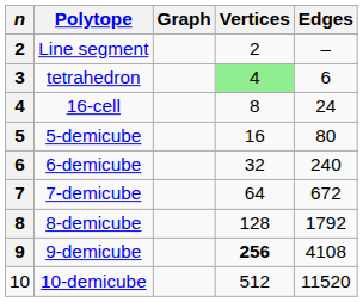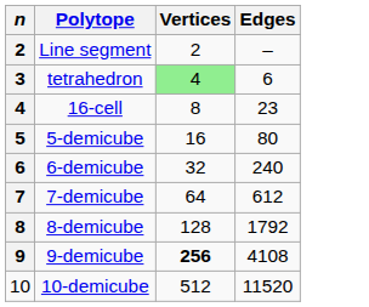 <table class="wikitable">
 <tr>
 <th><em>n</em></th>
 <th><a href='#'>Polytope</a></th>
-<th>Graph</th>
 <th>Vertices</th>
 <th>Edges</th>
 </tr>
 <tr align=center>
 <th>2</th>
 <td><a href='#'>Line segment</a></td>
-<td></td>
 <td>2</td>
 <td>–</td>
 </tr>
 <tr align=center>
 <th>3</th>
 <td><a href='#'>tetrahedron</a></td>
-<td></td>
 <td style="background: lightgreen;">4</td>
 <td>6</td>
 </tr>
 <tr align=center>
 <th>4</th>
 <td><a href='#'>16-cell</a></td>
-<td></td>
 <td>8</td>
-<td>24</td>
+<td>23</td>
 </tr>
 <tr align=center>
 <th>5</th>
 <td><a href='#'>5-demicube</a></td>
-<td></td>
 <td>16</td>
 <td>80</td>
 </tr>
 <tr align=center>
 <th>6</th>
 <td><a href='#'>6-demicube</a></td>
-<td></td>
 <td>32</td>
 <td>240</td>
 </tr>
 <tr align=center>
 <th>7</th>
 <td><a href='#'>7-demicube</a></td>
-<td></td>
 <td>64</td>
-<td>672</td>
+<td>612</td>
 </tr>
 <tr align=center>
 <th>8</th>
 <td><a href='#'>8-demicube</a></td>
-<td></td>
 <td>128</td>
 <td>1792</td>
 </tr>
 <tr align=center>
 <th>9</th>
 <td><a href='#'>9-demicube</a></td>
-<td></td>
 <td><strong>256</strong></td>
 <td>4108</td>
 </tr>
 <tr align=center>
 <td>10</td>
 <td><a href='#'>10-demicube</a></td>
-<td></td>
 <td>512</td>
 <td>11520</td>
 </tr>
 </table>
